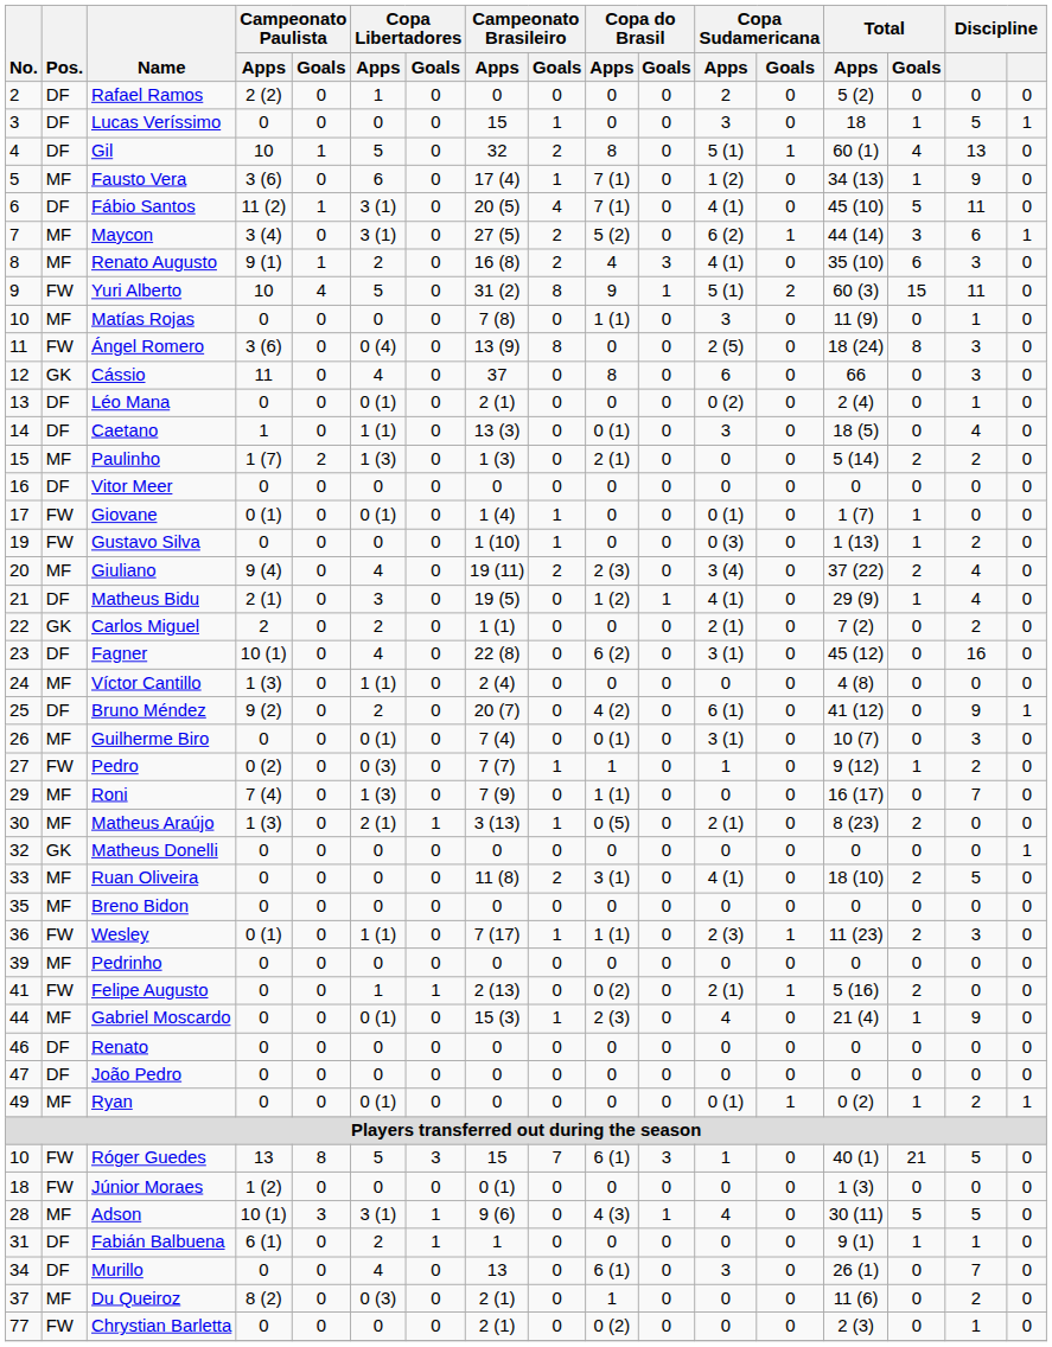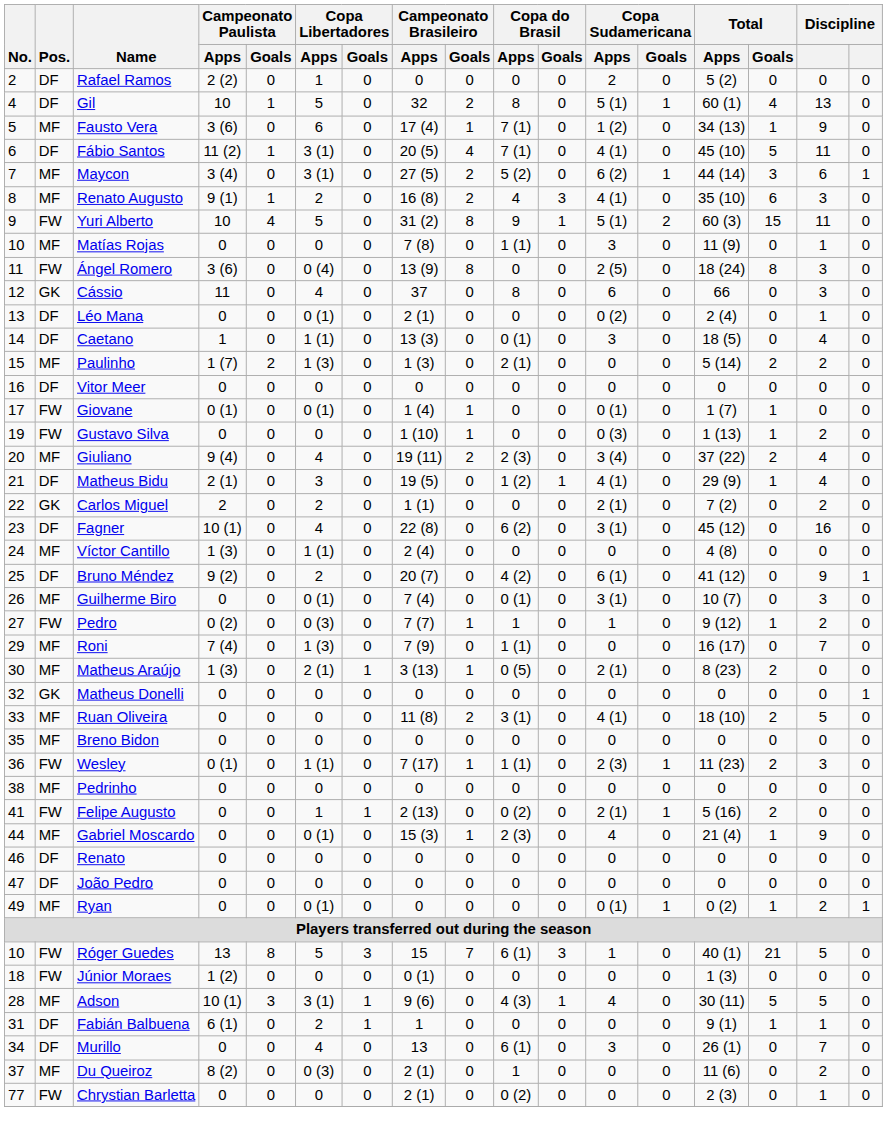 <table class="wikitable" style="text-align:center">
 <tr>
 <th rowspan="2" valign="bottom">No.</th>
 <th rowspan="2" valign="bottom">Pos.</th>
 <th rowspan="2" valign="bottom">Name</th>
 <th colspan="2" width="85">Campeonato Paulista</th>
 <th colspan="2" width="85">Copa Libertadores</th>
 <th colspan="2" width="85">Campeonato Brasileiro</th>
 <th colspan="2" width="85">Copa do Brasil</th>
 <th colspan="2" width="85">Copa Sudamericana</th>
 <th colspan="2" width="85">Total</th>
 <th colspan="2" width="85">Discipline</th>
 </tr>
 <tr>
 <th>Apps</th>
 <th>Goals</th>
 <th>Apps</th>
 <th>Goals</th>
 <th>Apps</th>
 <th>Goals</th>
 <th>Apps</th>
 <th>Goals</th>
 <th>Apps</th>
 <th>Goals</th>
 <th>Apps</th>
 <th>Goals</th>
 <th></th>
 <th></th>
 </tr>
 <tr>
 <td align="left">2</td>
 <td align="left">DF</td>
 <td align="left"> <a href='#'>Rafael Ramos</a></td>
 <td>2 (2)</td>
 <td>0</td>
 <td>1</td>
 <td>0</td>
 <td>0</td>
 <td>0</td>
 <td>0</td>
 <td>0</td>
 <td>2</td>
 <td>0</td>
 <td>5 (2)</td>
 <td>0</td>
 <td>0</td>
 <td>0</td>
-</tr>
-<tr>
-<td align="left">3</td>
-<td align="left">DF</td>
-<td align="left"> <a href='#'>Lucas Veríssimo</a></td>
-<td>0</td>
-<td>0</td>
-<td>0</td>
-<td>0</td>
-<td>15</td>
-<td>1</td>
-<td>0</td>
-<td>0</td>
-<td>3</td>
-<td>0</td>
-<td>18</td>
-<td>1</td>
-<td>5</td>
-<td>1</td>
 </tr>
 <tr>
 <td align="left">4</td>
 <td align="left">DF</td>
 <td align="left"> <a href='#'>Gil</a></td>
 <td>10</td>
 <td>1</td>
 <td>5</td>
 <td>0</td>
 <td>32</td>
 <td>2</td>
 <td>8</td>
 <td>0</td>
 <td>5 (1)</td>
 <td>1</td>
 <td>60 (1)</td>
 <td>4</td>
 <td>13</td>
 <td>0</td>
 </tr>
 <tr>
 <td align="left">5</td>
 <td align="left">MF</td>
 <td align="left"> <a href='#'>Fausto Vera</a></td>
 <td>3 (6)</td>
 <td>0</td>
 <td>6</td>
 <td>0</td>
 <td>17 (4)</td>
 <td>1</td>
 <td>7 (1)</td>
 <td>0</td>
 <td>1 (2)</td>
 <td>0</td>
 <td>34 (13)</td>
 <td>1</td>
 <td>9</td>
 <td>0</td>
 </tr>
 <tr>
 <td align="left">6</td>
 <td align="left">DF</td>
 <td align="left"> <a href='#'>Fábio Santos</a></td>
 <td>11 (2)</td>
 <td>1</td>
 <td>3 (1)</td>
 <td>0</td>
 <td>20 (5)</td>
 <td>4</td>
 <td>7 (1)</td>
 <td>0</td>
 <td>4 (1)</td>
 <td>0</td>
 <td>45 (10)</td>
 <td>5</td>
 <td>11</td>
 <td>0</td>
 </tr>
 <tr>
 <td align="left">7</td>
 <td align="left">MF</td>
 <td align="left"> <a href='#'>Maycon</a></td>
 <td>3 (4)</td>
 <td>0</td>
 <td>3 (1)</td>
 <td>0</td>
 <td>27 (5)</td>
 <td>2</td>
 <td>5 (2)</td>
 <td>0</td>
 <td>6 (2)</td>
 <td>1</td>
 <td>44 (14)</td>
 <td>3</td>
 <td>6</td>
 <td>1</td>
 </tr>
 <tr>
 <td align="left">8</td>
 <td align="left">MF</td>
 <td align="left"> <a href='#'>Renato Augusto</a></td>
 <td>9 (1)</td>
 <td>1</td>
 <td>2</td>
 <td>0</td>
 <td>16 (8)</td>
 <td>2</td>
 <td>4</td>
 <td>3</td>
 <td>4 (1)</td>
 <td>0</td>
 <td>35 (10)</td>
 <td>6</td>
 <td>3</td>
 <td>0</td>
 </tr>
 <tr>
 <td align="left">9</td>
 <td align="left">FW</td>
 <td align="left"> <a href='#'>Yuri Alberto</a></td>
 <td>10</td>
 <td>4</td>
 <td>5</td>
 <td>0</td>
 <td>31 (2)</td>
 <td>8</td>
 <td>9</td>
 <td>1</td>
 <td>5 (1)</td>
 <td>2</td>
 <td>60 (3)</td>
 <td>15</td>
 <td>11</td>
 <td>0</td>
 </tr>
 <tr>
 <td align="left">10</td>
 <td align="left">MF</td>
 <td align="left"> <a href='#'>Matías Rojas</a></td>
 <td>0</td>
 <td>0</td>
 <td>0</td>
 <td>0</td>
 <td>7 (8)</td>
 <td>0</td>
 <td>1 (1)</td>
 <td>0</td>
 <td>3</td>
 <td>0</td>
 <td>11 (9)</td>
 <td>0</td>
 <td>1</td>
 <td>0</td>
 </tr>
 <tr>
 <td align="left">11</td>
 <td align="left">FW</td>
 <td align="left"> <a href='#'>Ángel Romero</a></td>
 <td>3 (6)</td>
 <td>0</td>
 <td>0 (4)</td>
 <td>0</td>
 <td>13 (9)</td>
 <td>8</td>
 <td>0</td>
 <td>0</td>
 <td>2 (5)</td>
 <td>0</td>
 <td>18 (24)</td>
 <td>8</td>
 <td>3</td>
 <td>0</td>
 </tr>
 <tr>
 <td align="left">12</td>
 <td align="left">GK</td>
 <td align="left"> <a href='#'>Cássio</a></td>
 <td>11</td>
 <td>0</td>
 <td>4</td>
 <td>0</td>
 <td>37</td>
 <td>0</td>
 <td>8</td>
 <td>0</td>
 <td>6</td>
 <td>0</td>
 <td>66</td>
 <td>0</td>
 <td>3</td>
 <td>0</td>
 </tr>
 <tr>
 <td align="left">13</td>
 <td align="left">DF</td>
 <td align="left"> <a href='#'>Léo Mana</a></td>
 <td>0</td>
 <td>0</td>
 <td>0 (1)</td>
 <td>0</td>
 <td>2 (1)</td>
 <td>0</td>
 <td>0</td>
 <td>0</td>
 <td>0 (2)</td>
 <td>0</td>
 <td>2 (4)</td>
 <td>0</td>
 <td>1</td>
 <td>0</td>
 </tr>
 <tr>
 <td align="left">14</td>
 <td align="left">DF</td>
 <td align="left"> <a href='#'>Caetano</a></td>
 <td>1</td>
 <td>0</td>
 <td>1 (1)</td>
 <td>0</td>
 <td>13 (3)</td>
 <td>0</td>
 <td>0 (1)</td>
 <td>0</td>
 <td>3</td>
 <td>0</td>
 <td>18 (5)</td>
 <td>0</td>
 <td>4</td>
 <td>0</td>
 </tr>
 <tr>
 <td align="left">15</td>
 <td align="left">MF</td>
 <td align="left"> <a href='#'>Paulinho</a></td>
 <td>1 (7)</td>
 <td>2</td>
 <td>1 (3)</td>
 <td>0</td>
 <td>1 (3)</td>
 <td>0</td>
 <td>2 (1)</td>
 <td>0</td>
 <td>0</td>
 <td>0</td>
 <td>5 (14)</td>
 <td>2</td>
 <td>2</td>
 <td>0</td>
 </tr>
 <tr>
 <td align="left">16</td>
 <td align="left">DF</td>
 <td align="left"> <a href='#'>Vitor Meer</a></td>
 <td>0</td>
 <td>0</td>
 <td>0</td>
 <td>0</td>
 <td>0</td>
 <td>0</td>
 <td>0</td>
 <td>0</td>
 <td>0</td>
 <td>0</td>
 <td>0</td>
 <td>0</td>
 <td>0</td>
 <td>0</td>
 </tr>
 <tr>
 <td align="left">17</td>
 <td align="left">FW</td>
 <td align="left"> <a href='#'>Giovane</a></td>
 <td>0 (1)</td>
 <td>0</td>
 <td>0 (1)</td>
 <td>0</td>
 <td>1 (4)</td>
 <td>1</td>
 <td>0</td>
 <td>0</td>
 <td>0 (1)</td>
 <td>0</td>
 <td>1 (7)</td>
 <td>1</td>
 <td>0</td>
 <td>0</td>
 </tr>
 <tr>
 <td align="left">19</td>
 <td align="left">FW</td>
 <td align="left"> <a href='#'>Gustavo Silva</a></td>
 <td>0</td>
 <td>0</td>
 <td>0</td>
 <td>0</td>
 <td>1 (10)</td>
 <td>1</td>
 <td>0</td>
 <td>0</td>
 <td>0 (3)</td>
 <td>0</td>
 <td>1 (13)</td>
 <td>1</td>
 <td>2</td>
 <td>0</td>
 </tr>
 <tr>
 <td align="left">20</td>
 <td align="left">MF</td>
 <td align="left"> <a href='#'>Giuliano</a></td>
 <td>9 (4)</td>
 <td>0</td>
 <td>4</td>
 <td>0</td>
 <td>19 (11)</td>
 <td>2</td>
 <td>2 (3)</td>
 <td>0</td>
 <td>3 (4)</td>
 <td>0</td>
 <td>37 (22)</td>
 <td>2</td>
 <td>4</td>
 <td>0</td>
 </tr>
 <tr>
 <td align="left">21</td>
 <td align="left">DF</td>
 <td align="left"> <a href='#'>Matheus Bidu</a></td>
 <td>2 (1)</td>
 <td>0</td>
 <td>3</td>
 <td>0</td>
 <td>19 (5)</td>
 <td>0</td>
 <td>1 (2)</td>
 <td>1</td>
 <td>4 (1)</td>
 <td>0</td>
 <td>29 (9)</td>
 <td>1</td>
 <td>4</td>
 <td>0</td>
 </tr>
 <tr>
 <td align="left">22</td>
 <td align="left">GK</td>
 <td align="left"> <a href='#'>Carlos Miguel</a></td>
 <td>2</td>
 <td>0</td>
 <td>2</td>
 <td>0</td>
 <td>1 (1)</td>
 <td>0</td>
 <td>0</td>
 <td>0</td>
 <td>2 (1)</td>
 <td>0</td>
 <td>7 (2)</td>
 <td>0</td>
 <td>2</td>
 <td>0</td>
 </tr>
 <tr>
 <td align="left">23</td>
 <td align="left">DF</td>
 <td align="left"> <a href='#'>Fagner</a></td>
 <td>10 (1)</td>
 <td>0</td>
 <td>4</td>
 <td>0</td>
 <td>22 (8)</td>
 <td>0</td>
 <td>6 (2)</td>
 <td>0</td>
 <td>3 (1)</td>
 <td>0</td>
 <td>45 (12)</td>
 <td>0</td>
 <td>16</td>
 <td>0</td>
 </tr>
 <tr>
 <td align="left">24</td>
 <td align="left">MF</td>
 <td align="left"> <a href='#'>Víctor Cantillo</a></td>
 <td>1 (3)</td>
 <td>0</td>
 <td>1 (1)</td>
 <td>0</td>
 <td>2 (4)</td>
 <td>0</td>
 <td>0</td>
 <td>0</td>
 <td>0</td>
 <td>0</td>
 <td>4 (8)</td>
 <td>0</td>
 <td>0</td>
 <td>0</td>
 </tr>
 <tr>
 <td align="left">25</td>
 <td align="left">DF</td>
 <td align="left"> <a href='#'>Bruno Méndez</a></td>
 <td>9 (2)</td>
 <td>0</td>
 <td>2</td>
 <td>0</td>
 <td>20 (7)</td>
 <td>0</td>
 <td>4 (2)</td>
 <td>0</td>
 <td>6 (1)</td>
 <td>0</td>
 <td>41 (12)</td>
 <td>0</td>
 <td>9</td>
 <td>1</td>
 </tr>
 <tr>
 <td align="left">26</td>
 <td align="left">MF</td>
 <td align="left"> <a href='#'>Guilherme Biro</a></td>
 <td>0</td>
 <td>0</td>
 <td>0 (1)</td>
 <td>0</td>
 <td>7 (4)</td>
 <td>0</td>
 <td>0 (1)</td>
 <td>0</td>
 <td>3 (1)</td>
 <td>0</td>
 <td>10 (7)</td>
 <td>0</td>
 <td>3</td>
 <td>0</td>
 </tr>
 <tr>
 <td align="left">27</td>
 <td align="left">FW</td>
 <td align="left"> <a href='#'>Pedro</a></td>
 <td>0 (2)</td>
 <td>0</td>
 <td>0 (3)</td>
 <td>0</td>
 <td>7 (7)</td>
 <td>1</td>
 <td>1</td>
 <td>0</td>
 <td>1</td>
 <td>0</td>
 <td>9 (12)</td>
 <td>1</td>
 <td>2</td>
 <td>0</td>
 </tr>
 <tr>
 <td align="left">29</td>
 <td align="left">MF</td>
 <td align="left"> <a href='#'>Roni</a></td>
 <td>7 (4)</td>
 <td>0</td>
 <td>1 (3)</td>
 <td>0</td>
 <td>7 (9)</td>
 <td>0</td>
 <td>1 (1)</td>
 <td>0</td>
 <td>0</td>
 <td>0</td>
 <td>16 (17)</td>
 <td>0</td>
 <td>7</td>
 <td>0</td>
 </tr>
 <tr>
 <td align="left">30</td>
 <td align="left">MF</td>
 <td align="left"> <a href='#'>Matheus Araújo</a></td>
 <td>1 (3)</td>
 <td>0</td>
 <td>2 (1)</td>
 <td>1</td>
 <td>3 (13)</td>
 <td>1</td>
 <td>0 (5)</td>
 <td>0</td>
 <td>2 (1)</td>
 <td>0</td>
 <td>8 (23)</td>
 <td>2</td>
 <td>0</td>
 <td>0</td>
 </tr>
 <tr>
 <td align="left">32</td>
 <td align="left">GK</td>
 <td align="left"> <a href='#'>Matheus Donelli</a></td>
 <td>0</td>
 <td>0</td>
 <td>0</td>
 <td>0</td>
 <td>0</td>
 <td>0</td>
 <td>0</td>
 <td>0</td>
 <td>0</td>
 <td>0</td>
 <td>0</td>
 <td>0</td>
 <td>0</td>
 <td>1</td>
 </tr>
 <tr>
 <td align="left">33</td>
 <td align="left">MF</td>
 <td align="left"> <a href='#'>Ruan Oliveira</a></td>
 <td>0</td>
 <td>0</td>
 <td>0</td>
 <td>0</td>
 <td>11 (8)</td>
 <td>2</td>
 <td>3 (1)</td>
 <td>0</td>
 <td>4 (1)</td>
 <td>0</td>
 <td>18 (10)</td>
 <td>2</td>
 <td>5</td>
 <td>0</td>
 </tr>
 <tr>
 <td align="left">35</td>
 <td align="left">MF</td>
 <td align="left"> <a href='#'>Breno Bidon</a></td>
 <td>0</td>
 <td>0</td>
 <td>0</td>
 <td>0</td>
 <td>0</td>
 <td>0</td>
 <td>0</td>
 <td>0</td>
 <td>0</td>
 <td>0</td>
 <td>0</td>
 <td>0</td>
 <td>0</td>
 <td>0</td>
 </tr>
 <tr>
 <td align="left">36</td>
 <td align="left">FW</td>
 <td align="left"> <a href='#'>Wesley</a></td>
 <td>0 (1)</td>
 <td>0</td>
 <td>1 (1)</td>
 <td>0</td>
 <td>7 (17)</td>
 <td>1</td>
 <td>1 (1)</td>
 <td>0</td>
 <td>2 (3)</td>
 <td>1</td>
 <td>11 (23)</td>
 <td>2</td>
 <td>3</td>
 <td>0</td>
 </tr>
 <tr>
-<td align="left">39</td>
+<td align="left">38</td>
 <td align="left">MF</td>
 <td align="left"> <a href='#'>Pedrinho</a></td>
 <td>0</td>
 <td>0</td>
 <td>0</td>
 <td>0</td>
 <td>0</td>
 <td>0</td>
 <td>0</td>
 <td>0</td>
 <td>0</td>
 <td>0</td>
 <td>0</td>
 <td>0</td>
 <td>0</td>
 <td>0</td>
 </tr>
 <tr>
 <td align="left">41</td>
 <td align="left">FW</td>
 <td align="left"> <a href='#'>Felipe Augusto</a></td>
 <td>0</td>
 <td>0</td>
 <td>1</td>
 <td>1</td>
 <td>2 (13)</td>
 <td>0</td>
 <td>0 (2)</td>
 <td>0</td>
 <td>2 (1)</td>
 <td>1</td>
 <td>5 (16)</td>
 <td>2</td>
 <td>0</td>
 <td>0</td>
 </tr>
 <tr>
 <td align="left">44</td>
 <td align="left">MF</td>
 <td align="left"> <a href='#'>Gabriel Moscardo</a></td>
 <td>0</td>
 <td>0</td>
 <td>0 (1)</td>
 <td>0</td>
 <td>15 (3)</td>
 <td>1</td>
 <td>2 (3)</td>
 <td>0</td>
 <td>4</td>
 <td>0</td>
 <td>21 (4)</td>
 <td>1</td>
 <td>9</td>
 <td>0</td>
 </tr>
 <tr>
 <td align="left">46</td>
 <td align="left">DF</td>
 <td align="left"> <a href='#'>Renato</a></td>
 <td>0</td>
 <td>0</td>
 <td>0</td>
 <td>0</td>
 <td>0</td>
 <td>0</td>
 <td>0</td>
 <td>0</td>
 <td>0</td>
 <td>0</td>
 <td>0</td>
 <td>0</td>
 <td>0</td>
 <td>0</td>
 </tr>
 <tr>
 <td align="left">47</td>
 <td align="left">DF</td>
 <td align="left"> <a href='#'>João Pedro</a></td>
 <td>0</td>
 <td>0</td>
 <td>0</td>
 <td>0</td>
 <td>0</td>
 <td>0</td>
 <td>0</td>
 <td>0</td>
 <td>0</td>
 <td>0</td>
 <td>0</td>
 <td>0</td>
 <td>0</td>
 <td>0</td>
 </tr>
 <tr>
 <td align="left">49</td>
 <td align="left">MF</td>
 <td align="left"> <a href='#'>Ryan</a></td>
 <td>0</td>
 <td>0</td>
 <td>0 (1)</td>
 <td>0</td>
 <td>0</td>
 <td>0</td>
 <td>0</td>
 <td>0</td>
 <td>0 (1)</td>
 <td>1</td>
 <td>0 (2)</td>
 <td>1</td>
 <td>2</td>
 <td>1</td>
 </tr>
 <tr>
 <th colspan="17" style="background:#dcdcdc; text-align:center">Players transferred out during the season</th>
 </tr>
 <tr>
 <td align="left">10</td>
 <td align="left">FW</td>
 <td align="left"> <a href='#'>Róger Guedes</a></td>
 <td>13</td>
 <td>8</td>
 <td>5</td>
 <td>3</td>
 <td>15</td>
 <td>7</td>
 <td>6 (1)</td>
 <td>3</td>
 <td>1</td>
 <td>0</td>
 <td>40 (1)</td>
 <td>21</td>
 <td>5</td>
 <td>0</td>
 </tr>
 <tr>
 <td align="left">18</td>
 <td align="left">FW</td>
 <td align="left"> <a href='#'>Júnior Moraes</a></td>
 <td>1 (2)</td>
 <td>0</td>
 <td>0</td>
 <td>0</td>
 <td>0 (1)</td>
 <td>0</td>
 <td>0</td>
 <td>0</td>
 <td>0</td>
 <td>0</td>
 <td>1 (3)</td>
 <td>0</td>
 <td>0</td>
 <td>0</td>
 </tr>
 <tr>
 <td align="left">28</td>
 <td align="left">MF</td>
 <td align="left"> <a href='#'>Adson</a></td>
 <td>10 (1)</td>
 <td>3</td>
 <td>3 (1)</td>
 <td>1</td>
 <td>9 (6)</td>
 <td>0</td>
 <td>4 (3)</td>
 <td>1</td>
 <td>4</td>
 <td>0</td>
 <td>30 (11)</td>
 <td>5</td>
 <td>5</td>
 <td>0</td>
 </tr>
 <tr>
 <td align="left">31</td>
 <td align="left">DF</td>
 <td align="left"> <a href='#'>Fabián Balbuena</a></td>
 <td>6 (1)</td>
 <td>0</td>
 <td>2</td>
 <td>1</td>
 <td>1</td>
 <td>0</td>
 <td>0</td>
 <td>0</td>
 <td>0</td>
 <td>0</td>
 <td>9 (1)</td>
 <td>1</td>
 <td>1</td>
 <td>0</td>
 </tr>
 <tr>
 <td align="left">34</td>
 <td align="left">DF</td>
 <td align="left"> <a href='#'>Murillo</a></td>
 <td>0</td>
 <td>0</td>
 <td>4</td>
 <td>0</td>
 <td>13</td>
 <td>0</td>
 <td>6 (1)</td>
 <td>0</td>
 <td>3</td>
 <td>0</td>
 <td>26 (1)</td>
 <td>0</td>
 <td>7</td>
 <td>0</td>
 </tr>
 <tr>
 <td align="left">37</td>
 <td align="left">MF</td>
 <td align="left"> <a href='#'>Du Queiroz</a></td>
 <td>8 (2)</td>
 <td>0</td>
 <td>0 (3)</td>
 <td>0</td>
 <td>2 (1)</td>
 <td>0</td>
 <td>1</td>
 <td>0</td>
 <td>0</td>
 <td>0</td>
 <td>11 (6)</td>
 <td>0</td>
 <td>2</td>
 <td>0</td>
 </tr>
 <tr>
 <td align="left">77</td>
 <td align="left">FW</td>
 <td align="left"> <a href='#'>Chrystian Barletta</a></td>
 <td>0</td>
 <td>0</td>
 <td>0</td>
 <td>0</td>
 <td>2 (1)</td>
 <td>0</td>
 <td>0 (2)</td>
 <td>0</td>
 <td>0</td>
 <td>0</td>
 <td>2 (3)</td>
 <td>0</td>
 <td>1</td>
 <td>0</td>
 </tr>
 <tr>
 </tr>
 </table>
